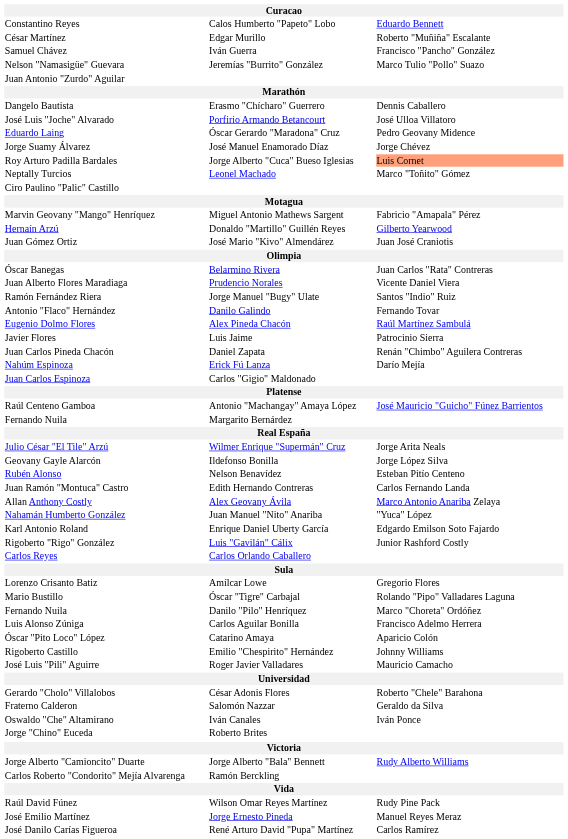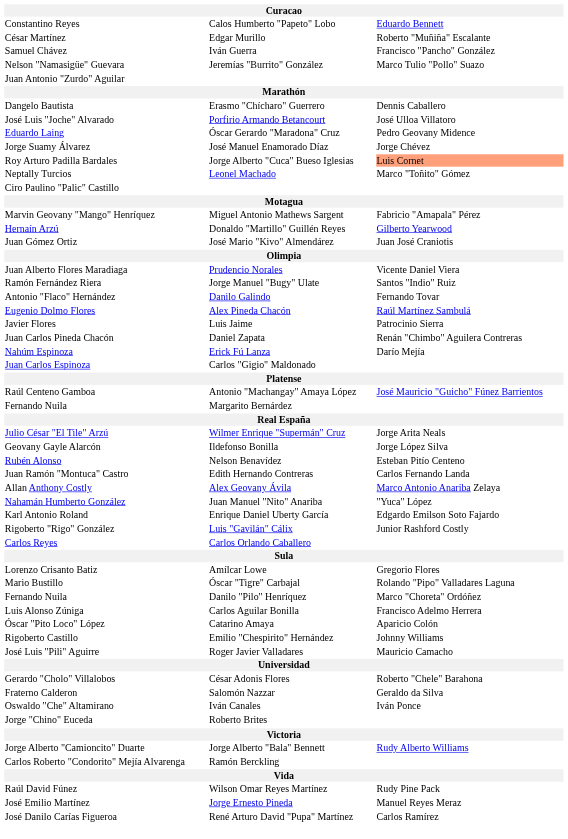 <table border="0">
 <tr bgcolor="f1f1f1">
 <th width="900" colspan="3">Curacao</th>
 </tr>
 <tr>
 <td> Constantino Reyes</td>
 <td> Calos Humberto "Papeto" Lobo</td>
 <td> <a href='#'>Eduardo Bennett</a></td>
 </tr>
 <tr>
 <td> César Martínez</td>
 <td> Edgar Murillo</td>
 <td> Roberto "Muñiña" Escalante</td>
 </tr>
 <tr>
 <td> Samuel Chávez</td>
 <td> Iván Guerra</td>
 <td> Francisco "Pancho" González</td>
 </tr>
 <tr>
 <td> Nelson "Namasigüe" Guevara</td>
 <td> Jeremías "Burrito" González</td>
 <td> Marco Tulio "Pollo" Suazo</td>
 </tr>
 <tr>
 <td> Juan Antonio "Zurdo" Aguilar</td>
 </tr>
 <tr bgcolor="f1f1f1">
 <th colspan="3">Marathón</th>
 </tr>
 <tr>
 <td> Dangelo Bautista</td>
 <td> Erasmo "Chícharo" Guerrero</td>
 <td> Dennis Caballero</td>
 </tr>
 <tr>
 <td> José Luis "Joche" Alvarado</td>
 <td> <a href='#'>Porfirio Armando Betancourt</a></td>
 <td> José Ulloa Villatoro</td>
 </tr>
 <tr>
 <td> <a href='#'>Eduardo Laing</a></td>
 <td> Óscar Gerardo "Maradona" Cruz</td>
 <td> Pedro Geovany Midence</td>
 </tr>
 <tr>
 <td> Jorge Suamy Álvarez</td>
 <td> José Manuel Enamorado Díaz</td>
 <td> Jorge Chévez</td>
 </tr>
 <tr>
 <td> Roy Arturo Padilla Bardales</td>
 <td> Jorge Alberto "Cuca" Bueso Iglesias</td>
 <td style="background: lightsalmon;"> Luis Cornet</td>
 </tr>
 <tr>
 <td> Neptally Turcios</td>
 <td> <a href='#'>Leonel Machado</a></td>
 <td> Marco "Toñito" Gómez</td>
 </tr>
 <tr>
 <td> Ciro Paulino "Palic" Castillo</td>
 <td></td>
 <td></td>
 </tr>
 <tr bgcolor="f1f1f1">
 <th colspan="3">Motagua</th>
 </tr>
 <tr>
 <td> Marvin Geovany "Mango" Henríquez</td>
 <td> Miguel Antonio Mathews Sargent</td>
 <td> Fabricio "Amapala" Pérez</td>
 </tr>
 <tr>
 <td> <a href='#'>Hernaín Arzú</a></td>
 <td> Donaldo "Martillo" Guillén Reyes</td>
 <td> <a href='#'>Gilberto Yearwood</a></td>
 </tr>
 <tr>
 <td> Juan Gómez Ortiz</td>
 <td> José Mario "Kivo" Almendárez</td>
 <td> Juan José Craniotis</td>
 </tr>
 <tr bgcolor="f1f1f1">
 <th colspan="3">Olimpia</th>
-</tr>
-<tr>
-<td> Óscar Banegas</td>
-<td> <a href='#'>Belarmino Rivera</a></td>
-<td> Juan Carlos "Rata" Contreras</td>
 </tr>
 <tr>
 <td> Juan Alberto Flores Maradiaga</td>
 <td> <a href='#'>Prudencio Norales</a></td>
 <td> Vicente Daniel Viera</td>
 </tr>
 <tr>
 <td> Ramón Fernández Riera</td>
 <td> Jorge Manuel "Bugy" Ulate</td>
 <td> Santos "Indio" Ruiz</td>
 </tr>
 <tr>
 <td> Antonio "Flaco" Hernández</td>
 <td> <a href='#'>Danilo Galindo</a></td>
 <td> Fernando Tovar</td>
 </tr>
 <tr>
 <td> <a href='#'>Eugenio Dolmo Flores</a></td>
 <td> <a href='#'>Alex Pineda Chacón</a></td>
 <td> <a href='#'>Raúl Martínez Sambulá</a></td>
 </tr>
 <tr>
 <td> Javier Flores</td>
 <td> Luis Jaime</td>
 <td> Patrocinio Sierra</td>
 </tr>
 <tr>
 <td> Juan Carlos Pineda Chacón</td>
 <td> Daniel Zapata</td>
 <td> Renán "Chimbo" Aguilera Contreras</td>
 </tr>
 <tr>
 <td> <a href='#'>Nahúm Espinoza</a></td>
 <td> <a href='#'>Erick Fú Lanza</a></td>
 <td> Darío Mejía</td>
 </tr>
 <tr>
 <td> <a href='#'>Juan Carlos Espinoza</a></td>
 <td> Carlos "Gigio" Maldonado</td>
 <td></td>
 </tr>
 <tr bgcolor="f1f1f1">
 <th colspan="3">Platense</th>
 </tr>
 <tr>
 <td> Raúl Centeno Gamboa</td>
 <td> Antonio "Machangay" Amaya López</td>
 <td> <a href='#'>José Mauricio "Guicho" Fúnez Barrientos</a></td>
 </tr>
 <tr>
 <td> Fernando Nuila</td>
 <td> Margarito Bernárdez</td>
 <td></td>
 </tr>
 <tr bgcolor="f1f1f1">
 <th colspan="3">Real España</th>
 </tr>
 <tr>
 <td> <a href='#'>Julio César "El Tile" Arzú</a></td>
 <td> <a href='#'>Wilmer Enrique "Supermán" Cruz</a></td>
 <td> Jorge Arita Neals</td>
 </tr>
 <tr>
 <td> Geovany Gayle Alarcón</td>
 <td> Ildefonso Bonilla</td>
 <td> Jorge López Silva</td>
 </tr>
 <tr>
 <td> <a href='#'>Rubén Alonso</a></td>
 <td> Nelson Benavídez</td>
 <td> Esteban Pitío Centeno</td>
 </tr>
 <tr>
 <td> Juan Ramón "Montuca" Castro</td>
 <td> Edith Hernando Contreras</td>
 <td> Carlos Fernando Landa</td>
 </tr>
 <tr>
 <td> Allan <a href='#'>Anthony Costly</a></td>
 <td> <a href='#'>Alex Geovany Ávila</a></td>
 <td> <a href='#'>Marco Antonio Anariba</a> Zelaya</td>
 </tr>
 <tr>
 <td> <a href='#'>Nahamán Humberto González</a></td>
 <td> Juan Manuel "Nito" Anariba</td>
 <td> "Yuca" López</td>
 </tr>
 <tr>
 <td> Karl Antonio Roland</td>
 <td> Enrique Daniel Uberty García</td>
 <td> Edgardo Emilson Soto Fajardo</td>
 </tr>
 <tr>
 <td> Rigoberto "Rigo" González</td>
 <td> <a href='#'>Luis "Gavilán" Cálix</a></td>
 <td> Junior Rashford Costly</td>
 </tr>
 <tr>
 <td> <a href='#'>Carlos Reyes</a></td>
 <td> <a href='#'>Carlos Orlando Caballero</a></td>
 <td></td>
 </tr>
 <tr bgcolor="f1f1f1">
 <th colspan="3">Sula</th>
 </tr>
 <tr>
 <td> Lorenzo Crisanto Batiz</td>
 <td> Amílcar Lowe</td>
 <td> Gregorio Flores</td>
 </tr>
 <tr>
 <td> Mario Bustillo</td>
 <td> Óscar "Tigre" Carbajal</td>
 <td> Rolando "Pipo" Valladares Laguna</td>
 </tr>
 <tr>
 <td> Fernando Nuila</td>
 <td> Danilo "Pilo" Henríquez</td>
 <td> Marco "Choreta" Ordóñez</td>
 </tr>
 <tr>
 <td> Luis Alonso Zúniga</td>
 <td> Carlos Aguilar Bonilla</td>
 <td> Francisco Adelmo Herrera</td>
 </tr>
 <tr>
 <td> Óscar "Pito Loco" López</td>
 <td> Catarino Amaya</td>
 <td> Aparicio Colón</td>
 </tr>
 <tr>
 <td> Rigoberto Castillo</td>
 <td> Emilio "Chespirito" Hernández</td>
 <td> Johnny Williams</td>
 </tr>
 <tr>
 <td> José Luis "Pili" Aguirre</td>
 <td> Roger Javier Valladares</td>
 <td> Mauricio Camacho</td>
 </tr>
 <tr bgcolor="f1f1f1">
 <th colspan="3">Universidad</th>
 </tr>
 <tr>
 <td> Gerardo "Cholo" Villalobos</td>
 <td> César Adonis Flores</td>
 <td> Roberto "Chele" Barahona</td>
 </tr>
 <tr>
 <td> Fraterno Calderon</td>
 <td> Salomón Nazzar</td>
 <td> Geraldo da Silva</td>
 </tr>
 <tr>
 <td> Oswaldo "Che" Altamirano</td>
 <td> Iván Canales</td>
 <td> Iván Ponce</td>
 </tr>
 <tr>
 <td> Jorge "Chino" Euceda</td>
 <td> Roberto Brites</td>
 </tr>
 <tr>
 </tr>
 <tr bgcolor="f1f1f1">
 <th colspan="3">Victoria</th>
 </tr>
 <tr>
 <td> Jorge Alberto "Camioncito" Duarte</td>
 <td> Jorge Alberto "Bala" Bennett</td>
 <td> <a href='#'>Rudy Alberto Williams</a></td>
 </tr>
 <tr>
 <td> Carlos Roberto "Condorito" Mejía Alvarenga</td>
 <td> Ramón Berckling</td>
 <td></td>
 </tr>
 <tr bgcolor="f1f1f1">
 <th colspan="3">Vida</th>
 </tr>
 <tr>
 <td> Raúl David Fúnez</td>
 <td> Wilson Omar Reyes Martínez</td>
 <td> Rudy Pine Pack</td>
 </tr>
 <tr>
 <td> José Emilio Martínez</td>
 <td> <a href='#'>Jorge Ernesto Pineda</a></td>
 <td> Manuel Reyes Meraz</td>
 </tr>
 <tr>
 <td> José Danilo Carías Figueroa</td>
 <td> René Arturo David "Pupa" Martínez</td>
 <td> Carlos Ramírez</td>
 </tr>
 </table>
